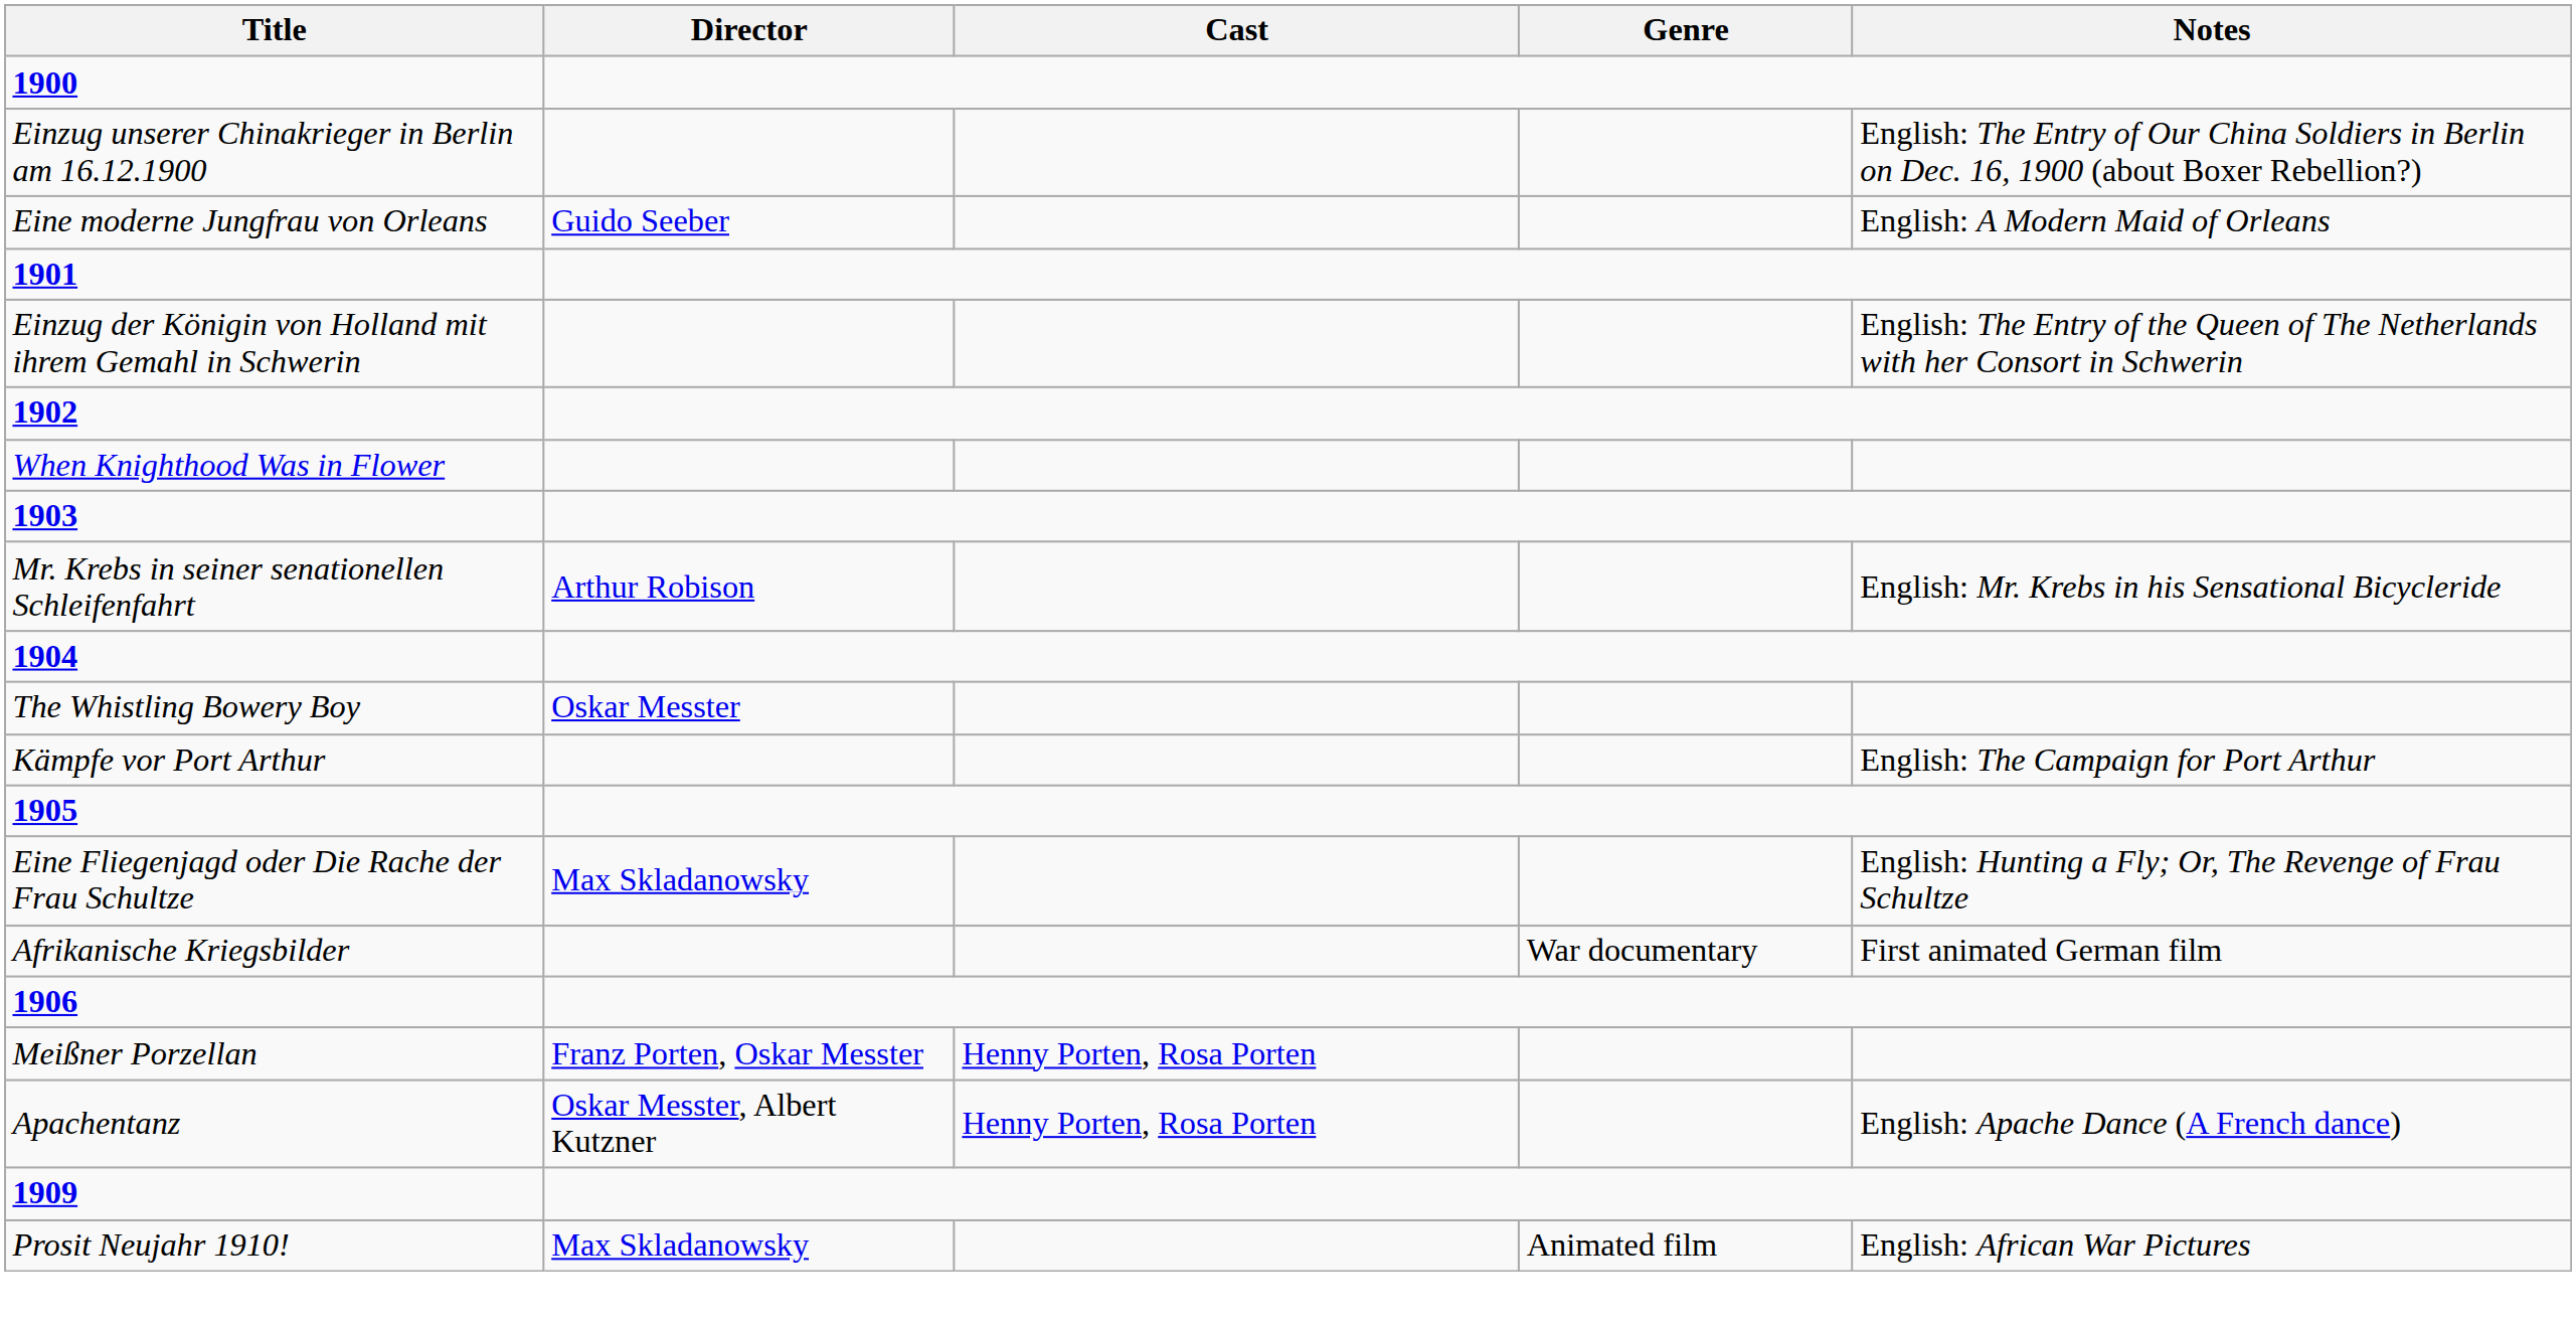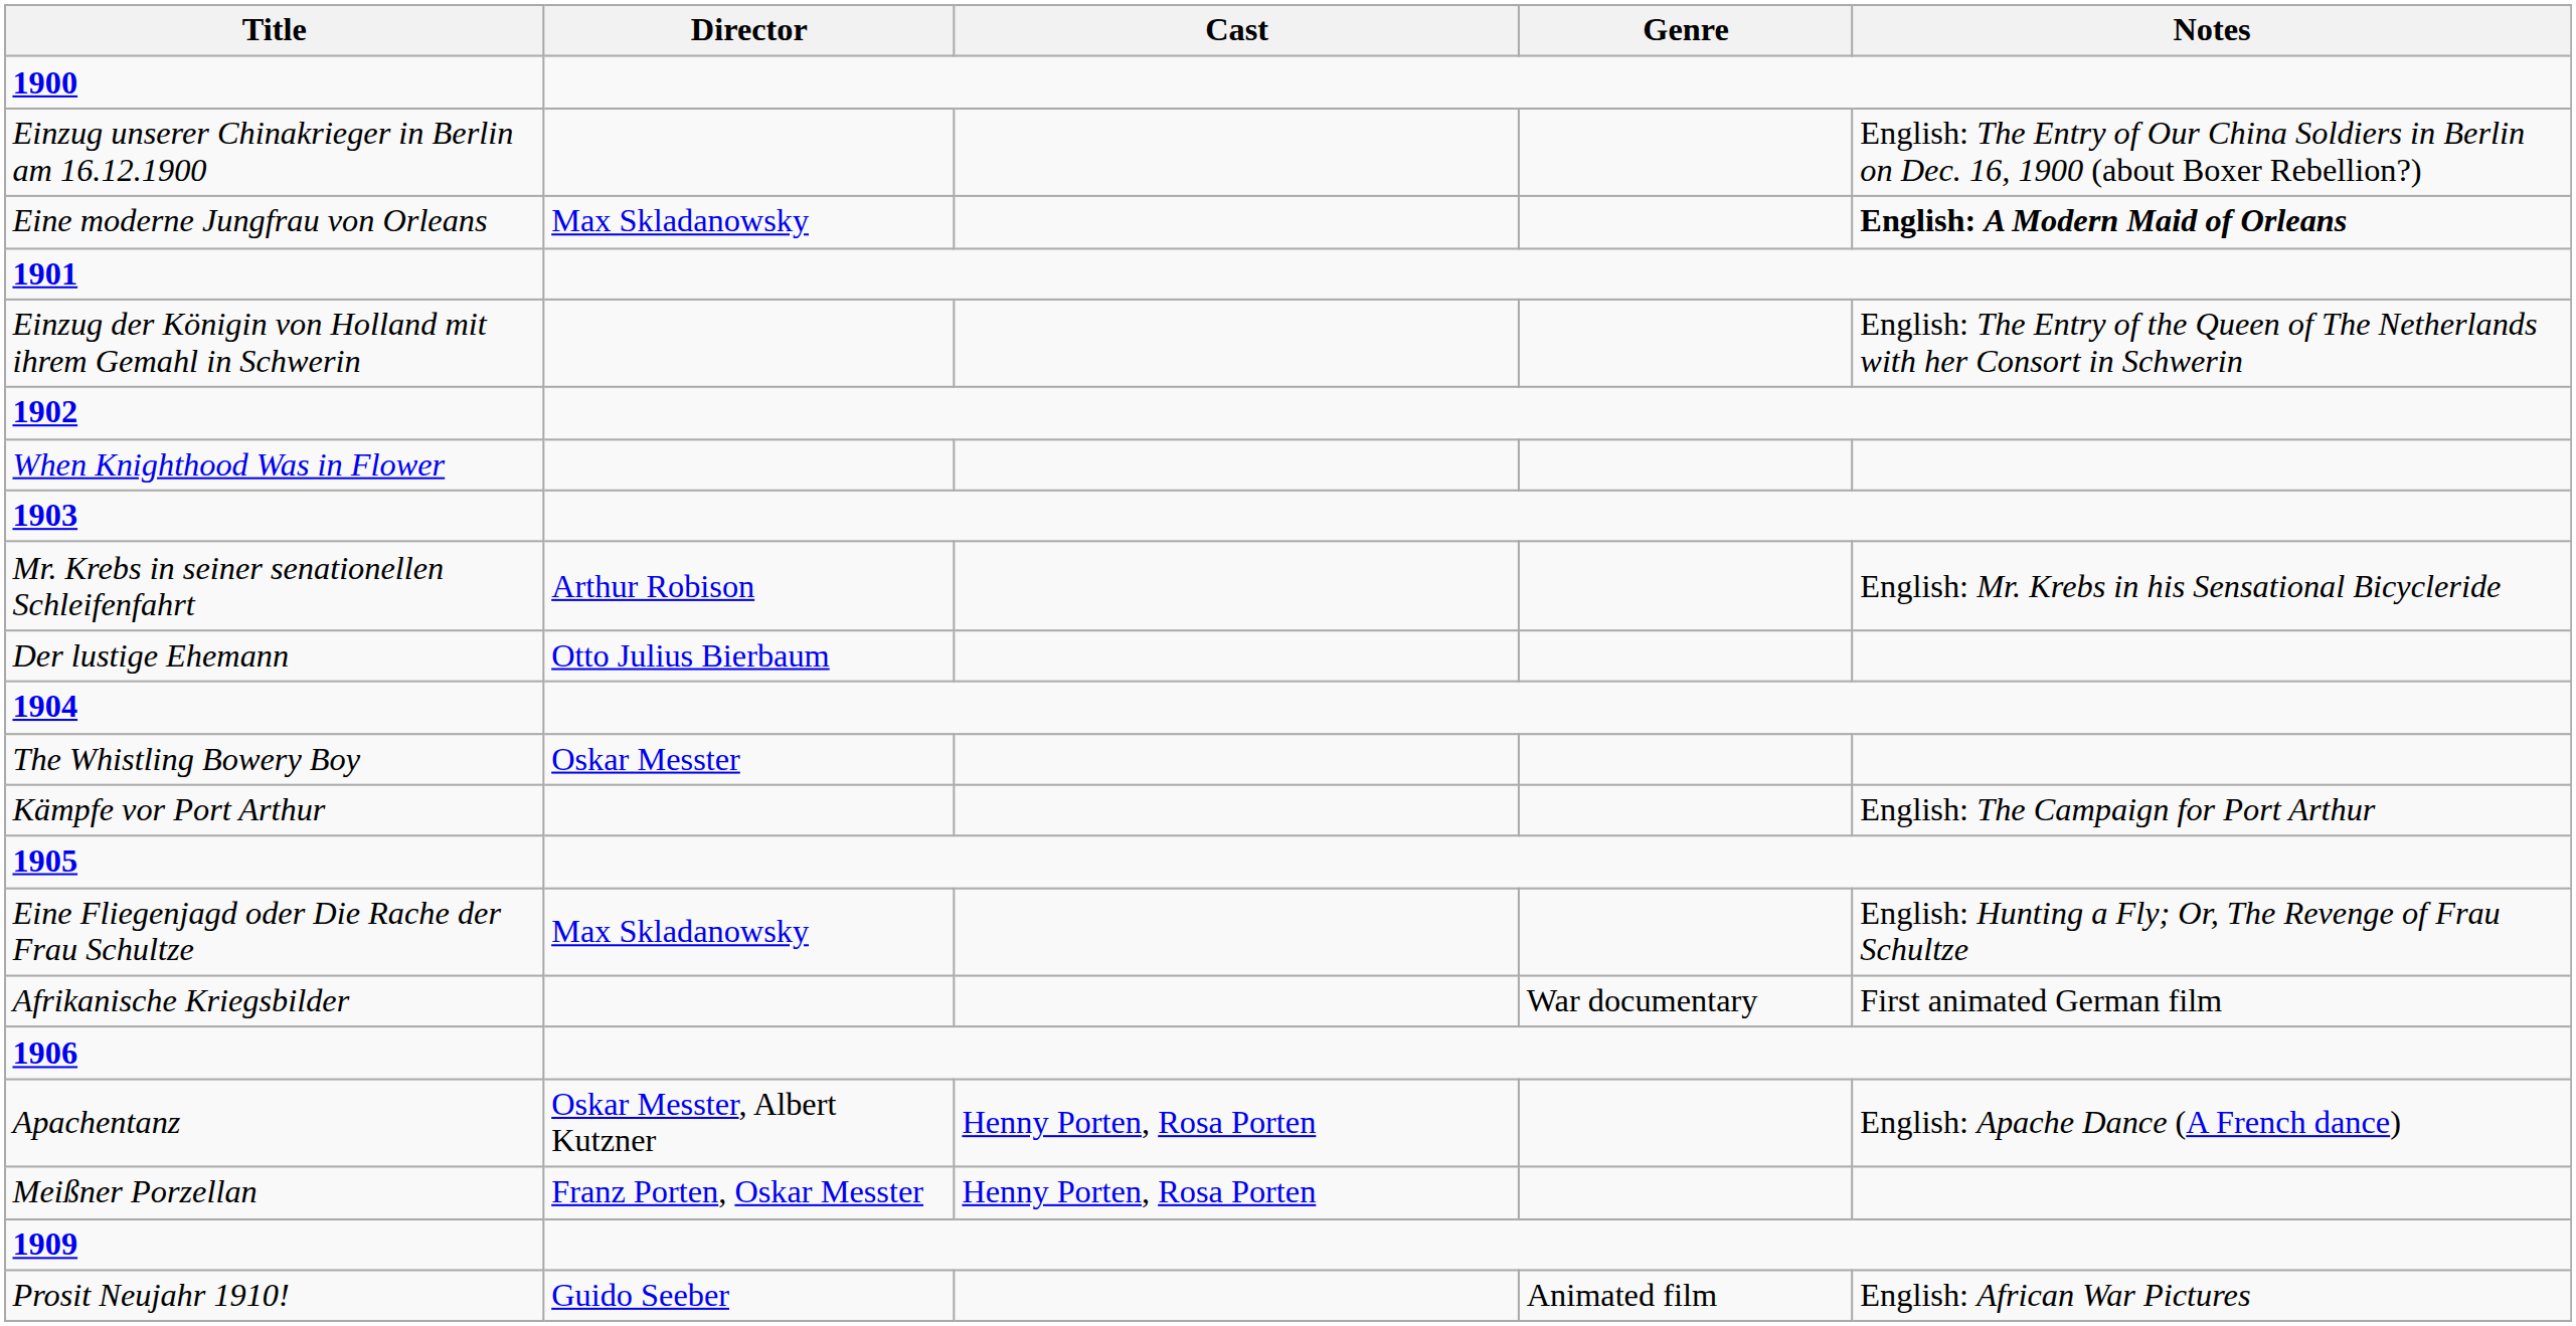 <table class="wikitable" width= "100%">
 <tr>
 <th width=21%>Title</th>
 <th width=16%>Director</th>
 <th width=22%>Cast</th>
 <th width=13%>Genre</th>
 <th width=28%>Notes</th>
 </tr>
 <tr>
 <td><strong><a href='#'>1900</a></strong></td>
 </tr>
 <tr>
 <td><em>Einzug unserer Chinakrieger in Berlin am 16.12.1900</em></td>
 <td></td>
 <td></td>
 <td></td>
 <td>English: <em>The Entry of Our China Soldiers in Berlin on Dec. 16, 1900</em> (about Boxer Rebellion?)</td>
 </tr>
 <tr>
 <td><em>Eine moderne Jungfrau von Orleans</em></td>
-<td><a href='#'>Guido Seeber</a></td>
+<td><a href='#'>Max Skladanowsky</a></td>
 <td></td>
 <td></td>
-<td>English: <em>A Modern Maid of Orleans</em></td>
+<td><strong>English: <em>A Modern Maid of Orleans</em></strong></td>
 </tr>
 <tr>
 <td><strong><a href='#'>1901</a></strong></td>
 </tr>
 <tr>
 <td><em>Einzug der Königin von Holland mit ihrem Gemahl in Schwerin</em></td>
 <td></td>
 <td></td>
 <td></td>
 <td>English: <em>The Entry of the Queen of The Netherlands with her Consort in Schwerin</em></td>
 </tr>
 <tr>
 <td><strong><a href='#'>1902</a></strong></td>
 </tr>
 <tr>
 <td><em><a href='#'>When Knighthood Was in Flower</a></em></td>
 <td></td>
 <td></td>
 <td></td>
 <td></td>
 </tr>
 <tr>
 <td><strong><a href='#'>1903</a></strong></td>
 </tr>
 <tr>
 <td><em>Mr. Krebs in seiner senationellen Schleifenfahrt</em></td>
 <td><a href='#'>Arthur Robison</a></td>
 <td></td>
 <td></td>
 <td>English: <em>Mr. Krebs in his Sensational Bicycleride</em></td>
+</tr>
+<tr>
+<td><em>Der lustige Ehemann</em></td>
+<td><a href='#'>Otto Julius Bierbaum</a></td>
+<td></td>
+<td></td>
+<td></td>
 </tr>
 <tr>
 <td><strong><a href='#'>1904</a></strong></td>
 </tr>
 <tr>
 <td><em>The Whistling Bowery Boy</em></td>
 <td><a href='#'>Oskar Messter</a></td>
 <td></td>
 <td></td>
 <td></td>
 </tr>
 <tr>
 <td><em>Kämpfe vor Port Arthur</em></td>
 <td></td>
 <td></td>
 <td></td>
 <td>English: <em>The Campaign for Port Arthur</em></td>
 </tr>
 <tr>
 <td><strong><a href='#'>1905</a></strong></td>
 </tr>
 <tr>
 <td><em>Eine Fliegenjagd oder Die Rache der Frau Schultze</em></td>
 <td><a href='#'>Max Skladanowsky</a></td>
 <td></td>
 <td></td>
 <td>English: <em>Hunting a Fly; Or, The Revenge of Frau Schultze</em></td>
 </tr>
 <tr>
 <td><em>Afrikanische Kriegsbilder</em></td>
 <td></td>
 <td></td>
 <td>War documentary</td>
 <td>First animated German film</td>
 </tr>
 <tr>
 <td><strong><a href='#'>1906</a></strong></td>
 </tr>
 <tr>
+<td><em>Apachentanz</em></td>
+<td><a href='#'>Oskar Messter</a>, Albert Kutzner</td>
+<td><a href='#'>Henny Porten</a>, <a href='#'>Rosa Porten</a></td>
+<td></td>
+<td>English: <em>Apache Dance</em> (<a href='#'>A French dance</a>)</td>
+</tr>
+<tr>
 <td><em>Meißner Porzellan</em></td>
 <td><a href='#'>Franz Porten</a>, <a href='#'>Oskar Messter</a></td>
 <td><a href='#'>Henny Porten</a>, <a href='#'>Rosa Porten</a></td>
 <td></td>
 <td></td>
 </tr>
 <tr>
-<td><em>Apachentanz</em></td>
-<td><a href='#'>Oskar Messter</a>, Albert Kutzner</td>
-<td><a href='#'>Henny Porten</a>, <a href='#'>Rosa Porten</a></td>
-<td></td>
-<td>English: <em>Apache Dance</em> (<a href='#'>A French dance</a>)</td>
-</tr>
-<tr>
 <td><strong><a href='#'>1909</a></strong></td>
 </tr>
 <tr>
 <td><em>Prosit Neujahr 1910!</em></td>
-<td><a href='#'>Max Skladanowsky</a></td>
+<td><a href='#'>Guido Seeber</a></td>
 <td></td>
 <td>Animated film</td>
 <td>English: <em>African War Pictures</em></td>
 </tr>
 </table>
